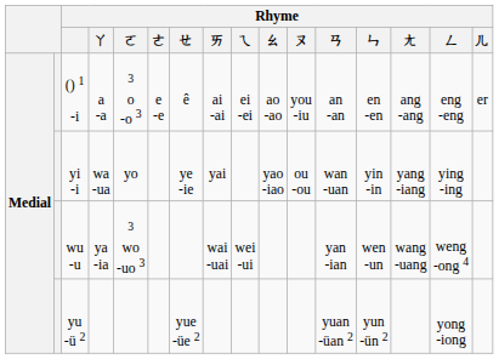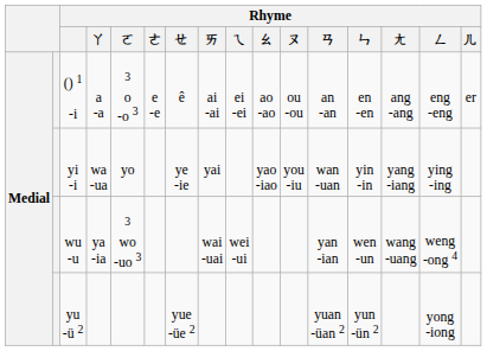 <table class="wikitable" style="text-align:center;">
 <tr>
 <th rowspan=2 colspan=2></th>
 <th colspan=14>Rhyme</th>
 </tr>
 <tr lang="zh-Bopo">
 <th></th>
 <th>ㄚ</th>
 <th>ㄛ</th>
 <th>ㄜ</th>
 <th>ㄝ</th>
 <th>ㄞ</th>
 <th>ㄟ</th>
 <th>ㄠ</th>
 <th>ㄡ</th>
 <th>ㄢ</th>
 <th>ㄣ</th>
 <th>ㄤ</th>
 <th>ㄥ</th>
 <th>ㄦ</th>
 </tr>
 <tr>
 <th rowspan=4>Medial</th>
 <th></th>
 <td><br>() <sup>1</sup><br><br>-i</td>
 <td><br><br>a<br>-a</td>
 <td><br> <sup>3</sup><br>o<br>-o <sup>3</sup></td>
 <td><br><br>e<br>-e</td>
 <td><br><br>ê<br> </td>
 <td><br><br>ai<br>-ai</td>
 <td><br><br>ei<br>-ei</td>
 <td><br><br>ao<br>-ao</td>
-<td><br><br>you<br>-iu</td>
+<td><br><br>ou<br>-ou</td>
 <td><br><br>an<br>-an</td>
 <td><br><br>en<br>-en</td>
 <td><br><br>ang<br>-ang</td>
 <td><br><br>eng<br>-eng</td>
 <td><br><br>er<br> </td>
 </tr>
 <tr>
 <th></th>
 <td><br><br>yi<br>-i</td>
 <td><br><br>wa<br>-ua</td>
 <td><br><br>yo<br> </td>
 <td></td>
 <td><br><br>ye<br>-ie</td>
 <td><br><br>yai<br> </td>
 <td></td>
 <td><br><br>yao<br>-iao</td>
-<td><br><br>ou<br>-ou</td>
+<td><br><br>you<br>-iu</td>
 <td><br><br>wan<br>-uan</td>
 <td><br><br>yin<br>-in</td>
 <td><br><br>yang<br>-iang</td>
 <td><br><br>ying<br>-ing</td>
 <td></td>
 </tr>
 <tr>
 <th></th>
 <td><br><br>wu<br>-u</td>
 <td><br><br>ya<br>-ia</td>
 <td><br> <sup>3</sup><br>wo<br>-uo <sup>3</sup></td>
 <td></td>
 <td></td>
 <td><br><br>wai<br>-uai</td>
 <td><br><br>wei<br>-ui</td>
 <td></td>
 <td></td>
 <td><br><br>yan<br>-ian</td>
 <td><br><br>wen<br>-un</td>
 <td><br><br>wang<br>-uang</td>
 <td><br><br>weng<br>-ong <sup>4</sup></td>
 <td></td>
 </tr>
 <tr>
 <th></th>
 <td><br><br>yu<br>-ü <sup>2</sup></td>
 <td></td>
 <td></td>
 <td></td>
 <td><br><br>yue<br>-üe <sup>2</sup></td>
 <td></td>
 <td></td>
 <td></td>
 <td></td>
 <td><br><br>yuan<br>-üan <sup>2</sup></td>
 <td><br><br>yun<br>-ün <sup>2</sup></td>
 <td></td>
 <td><br><br>yong<br>-iong</td>
 <td></td>
 </tr>
 </table>
